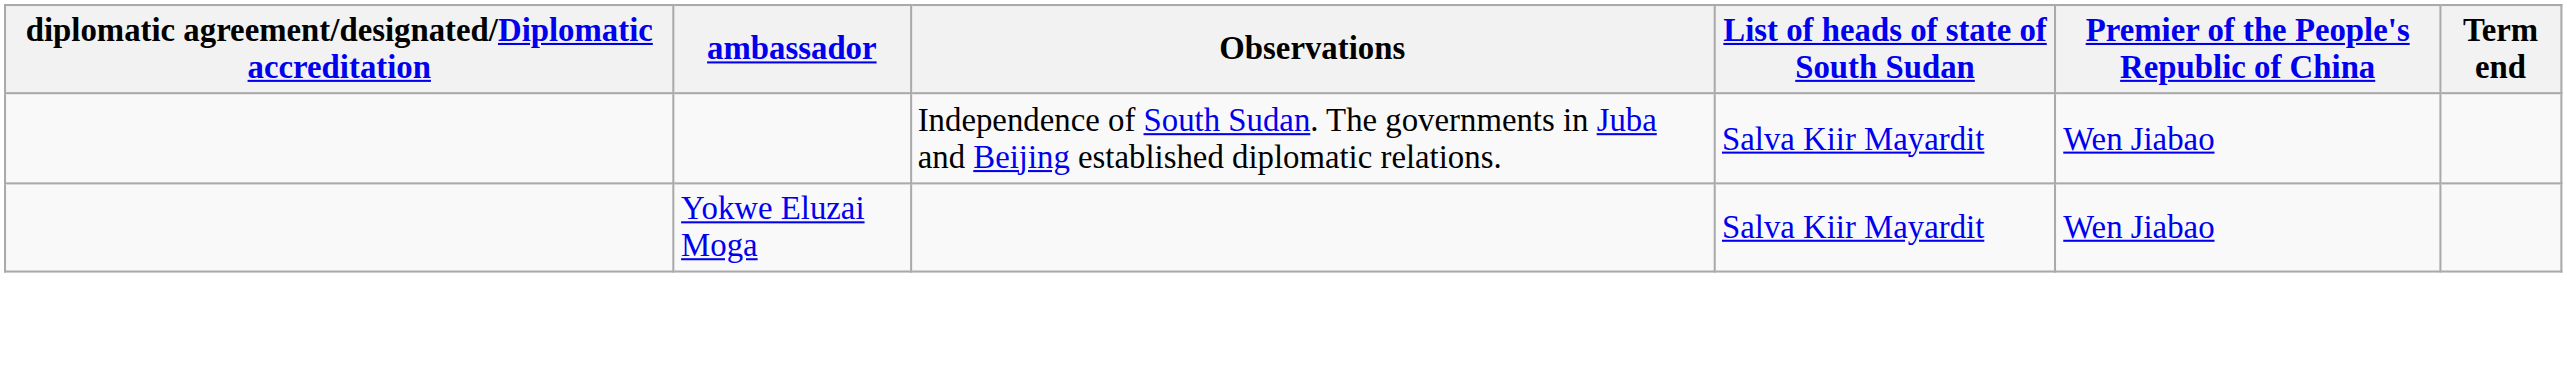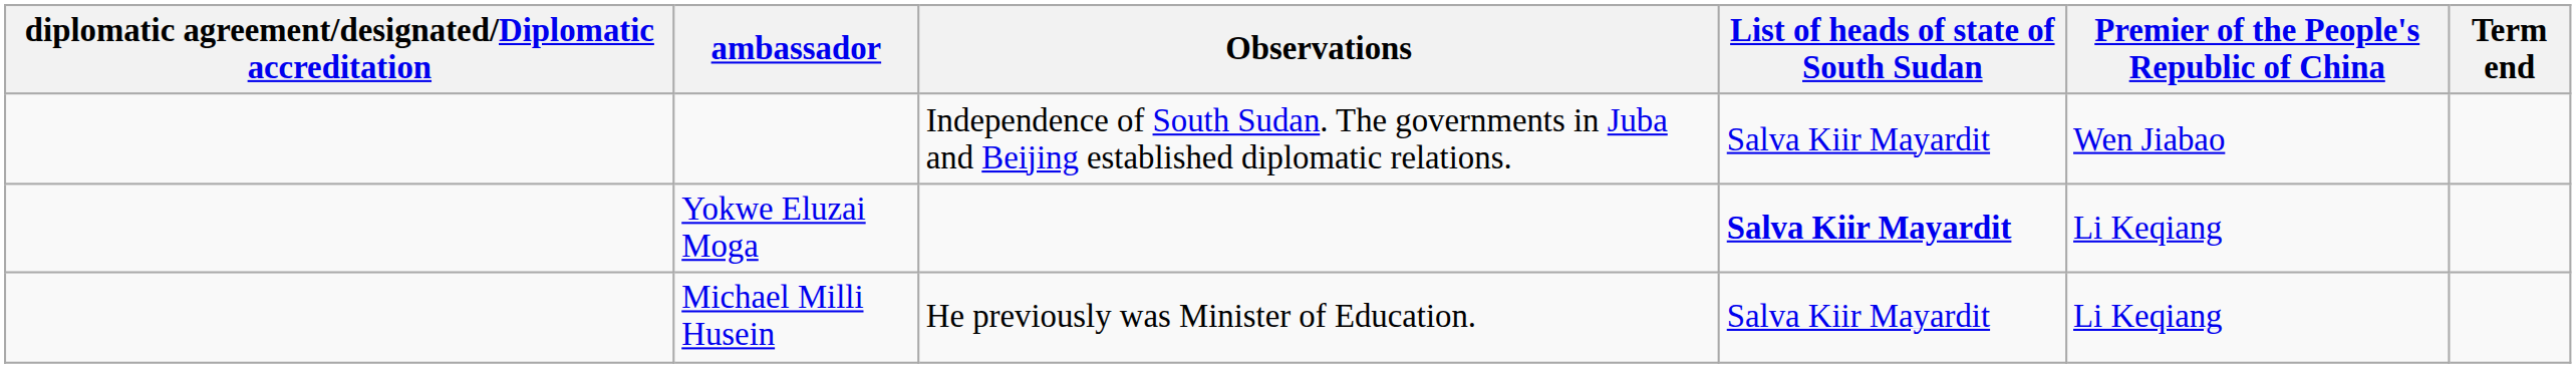 <table class="wikitable sortable">
 <tr>
 <th>diplomatic agreement/designated/<a href='#'>Diplomatic accreditation</a></th>
 <th><a href='#'>ambassador</a></th>
 <th>Observations</th>
 <th><a href='#'>List of heads of state of South Sudan</a></th>
 <th><a href='#'>Premier of the People's Republic of China</a></th>
 <th>Term end</th>
 </tr>
 <tr>
 <td></td>
 <td></td>
 <td>Independence of <a href='#'>South Sudan</a>. The governments in <a href='#'>Juba</a> and <a href='#'>Beijing</a> established diplomatic relations.</td>
 <td><a href='#'>Salva Kiir Mayardit</a></td>
 <td><a href='#'>Wen Jiabao</a></td>
 <td></td>
 </tr>
 <tr>
 <td></td>
 <td><a href='#'>Yokwe Eluzai Moga</a></td>
 <td></td>
+<td><strong><a href='#'>Salva Kiir Mayardit</a></strong></td>
+<td><a href='#'>Li Keqiang</a></td>
+<td></td>
+</tr>
+<tr>
+<td></td>
+<td><a href='#'>Michael Milli Husein</a></td>
+<td>He previously was Minister of Education.</td>
 <td><a href='#'>Salva Kiir Mayardit</a></td>
-<td><a href='#'>Wen Jiabao</a></td>
+<td><a href='#'>Li Keqiang</a></td>
 <td></td>
 </tr>
 </table>
